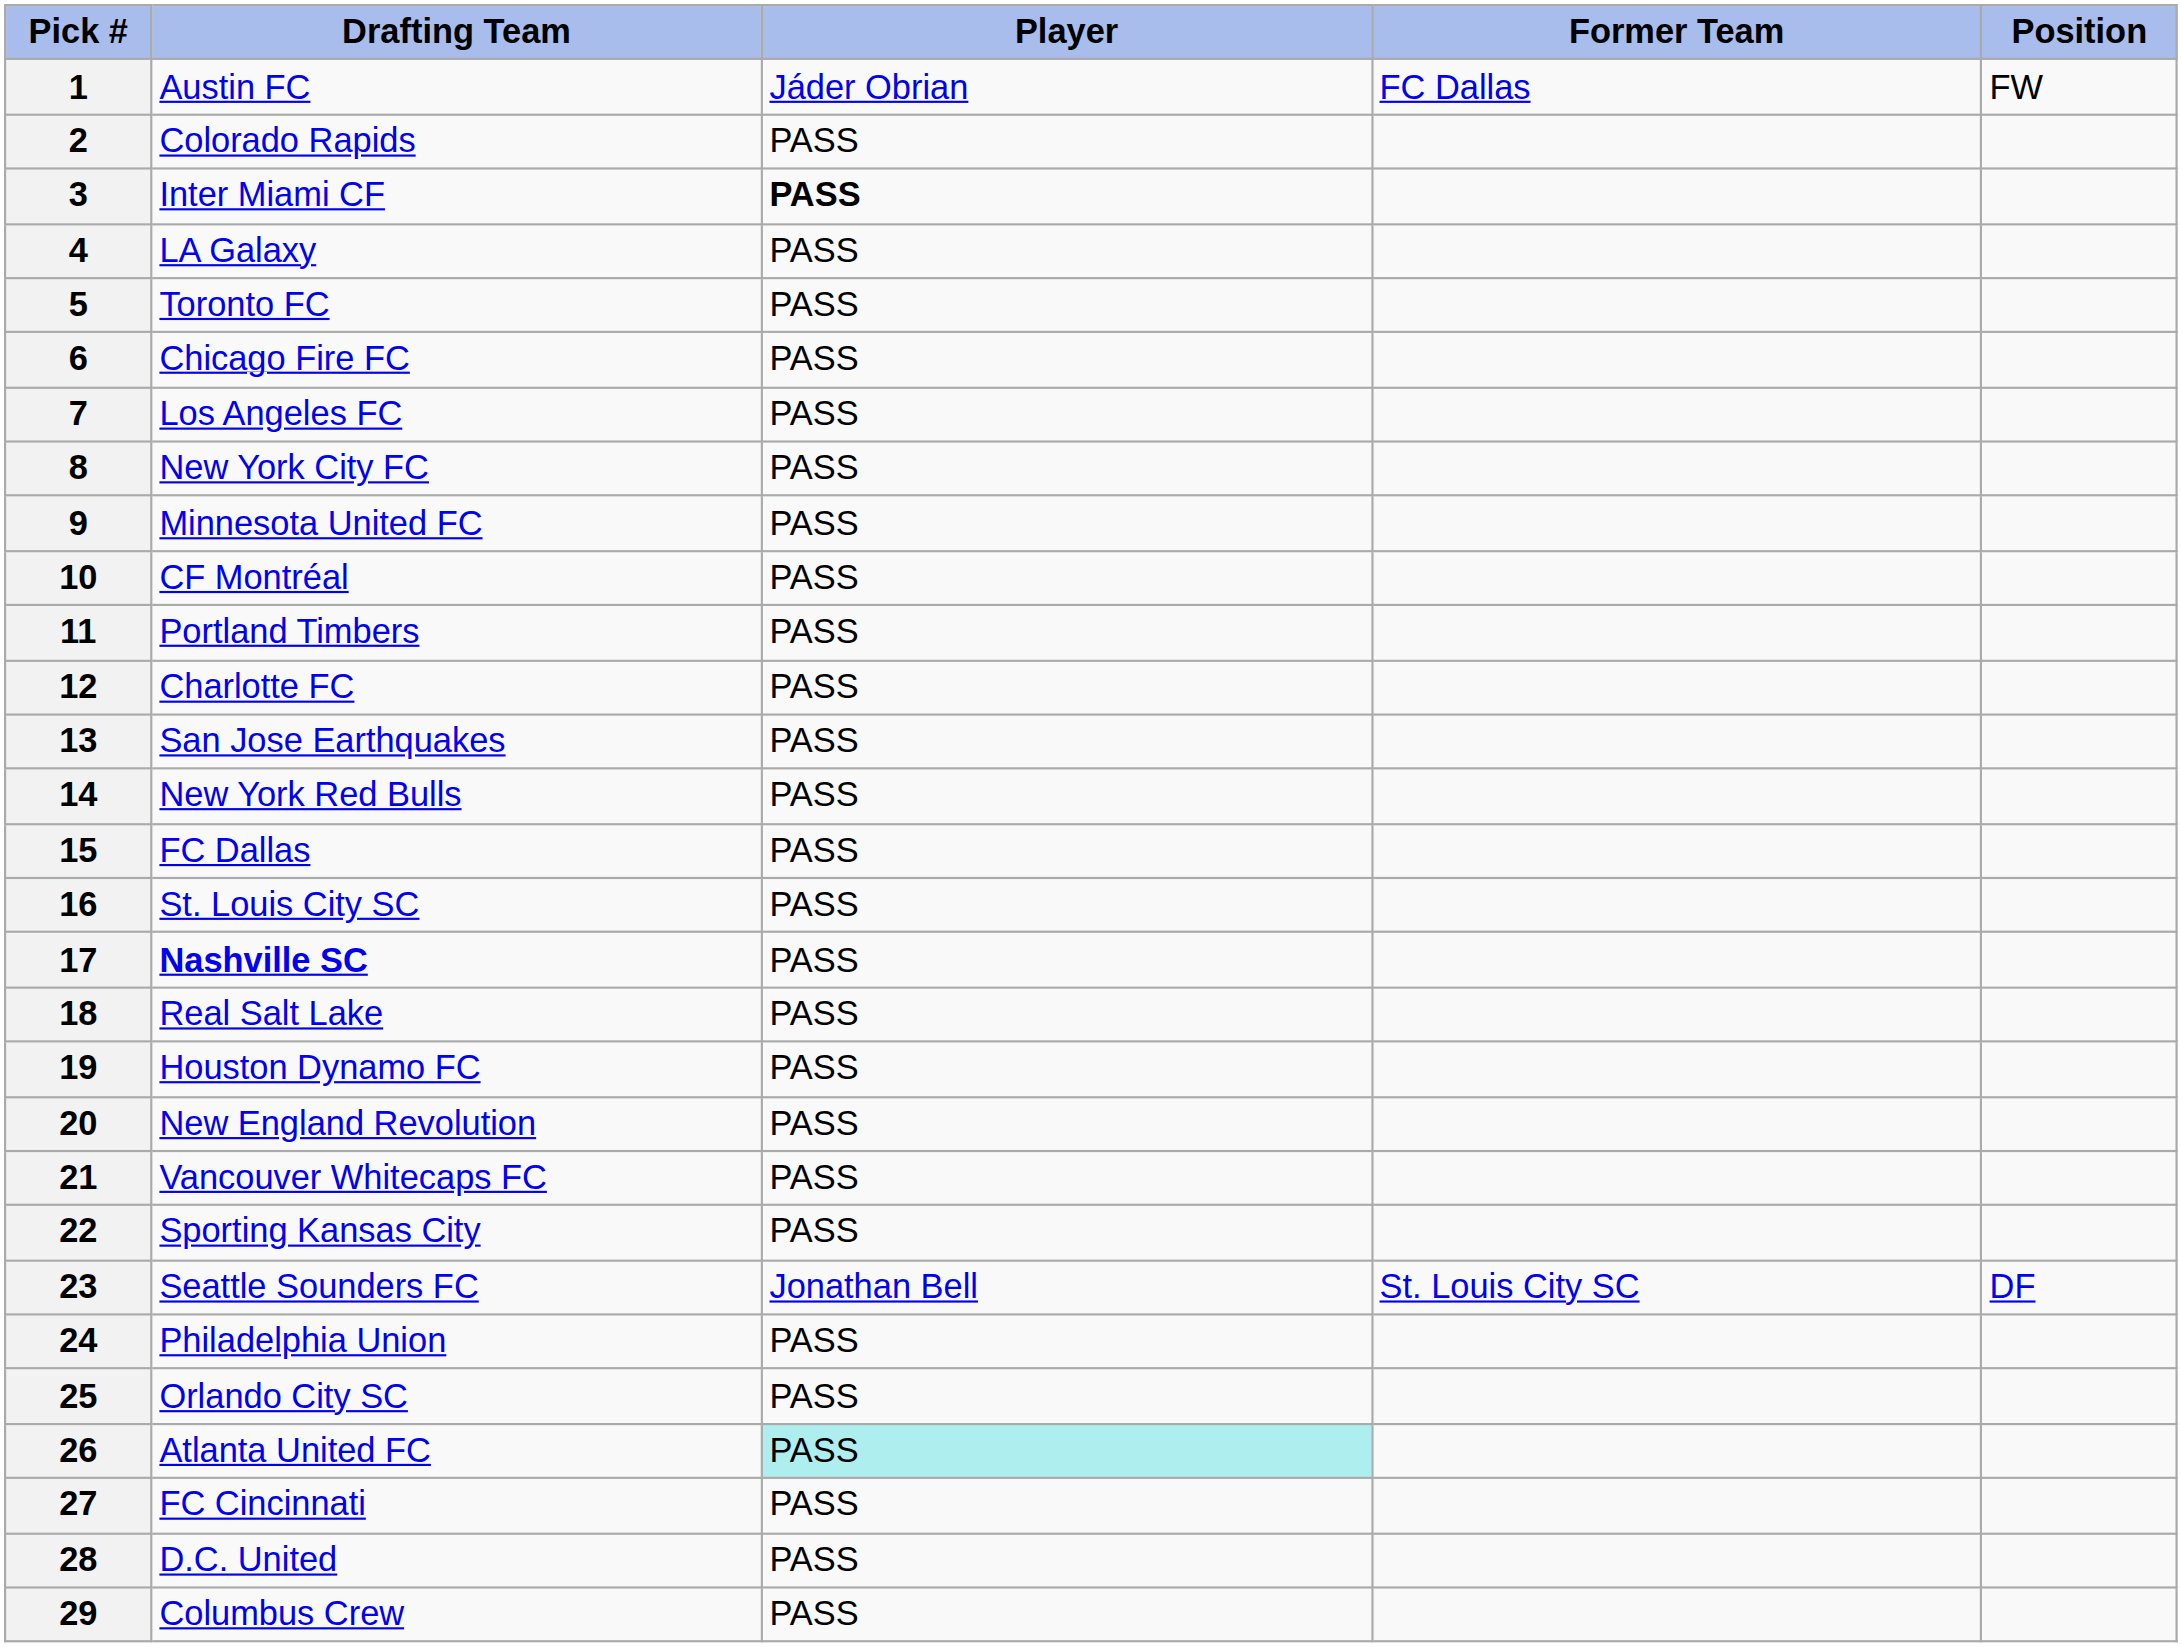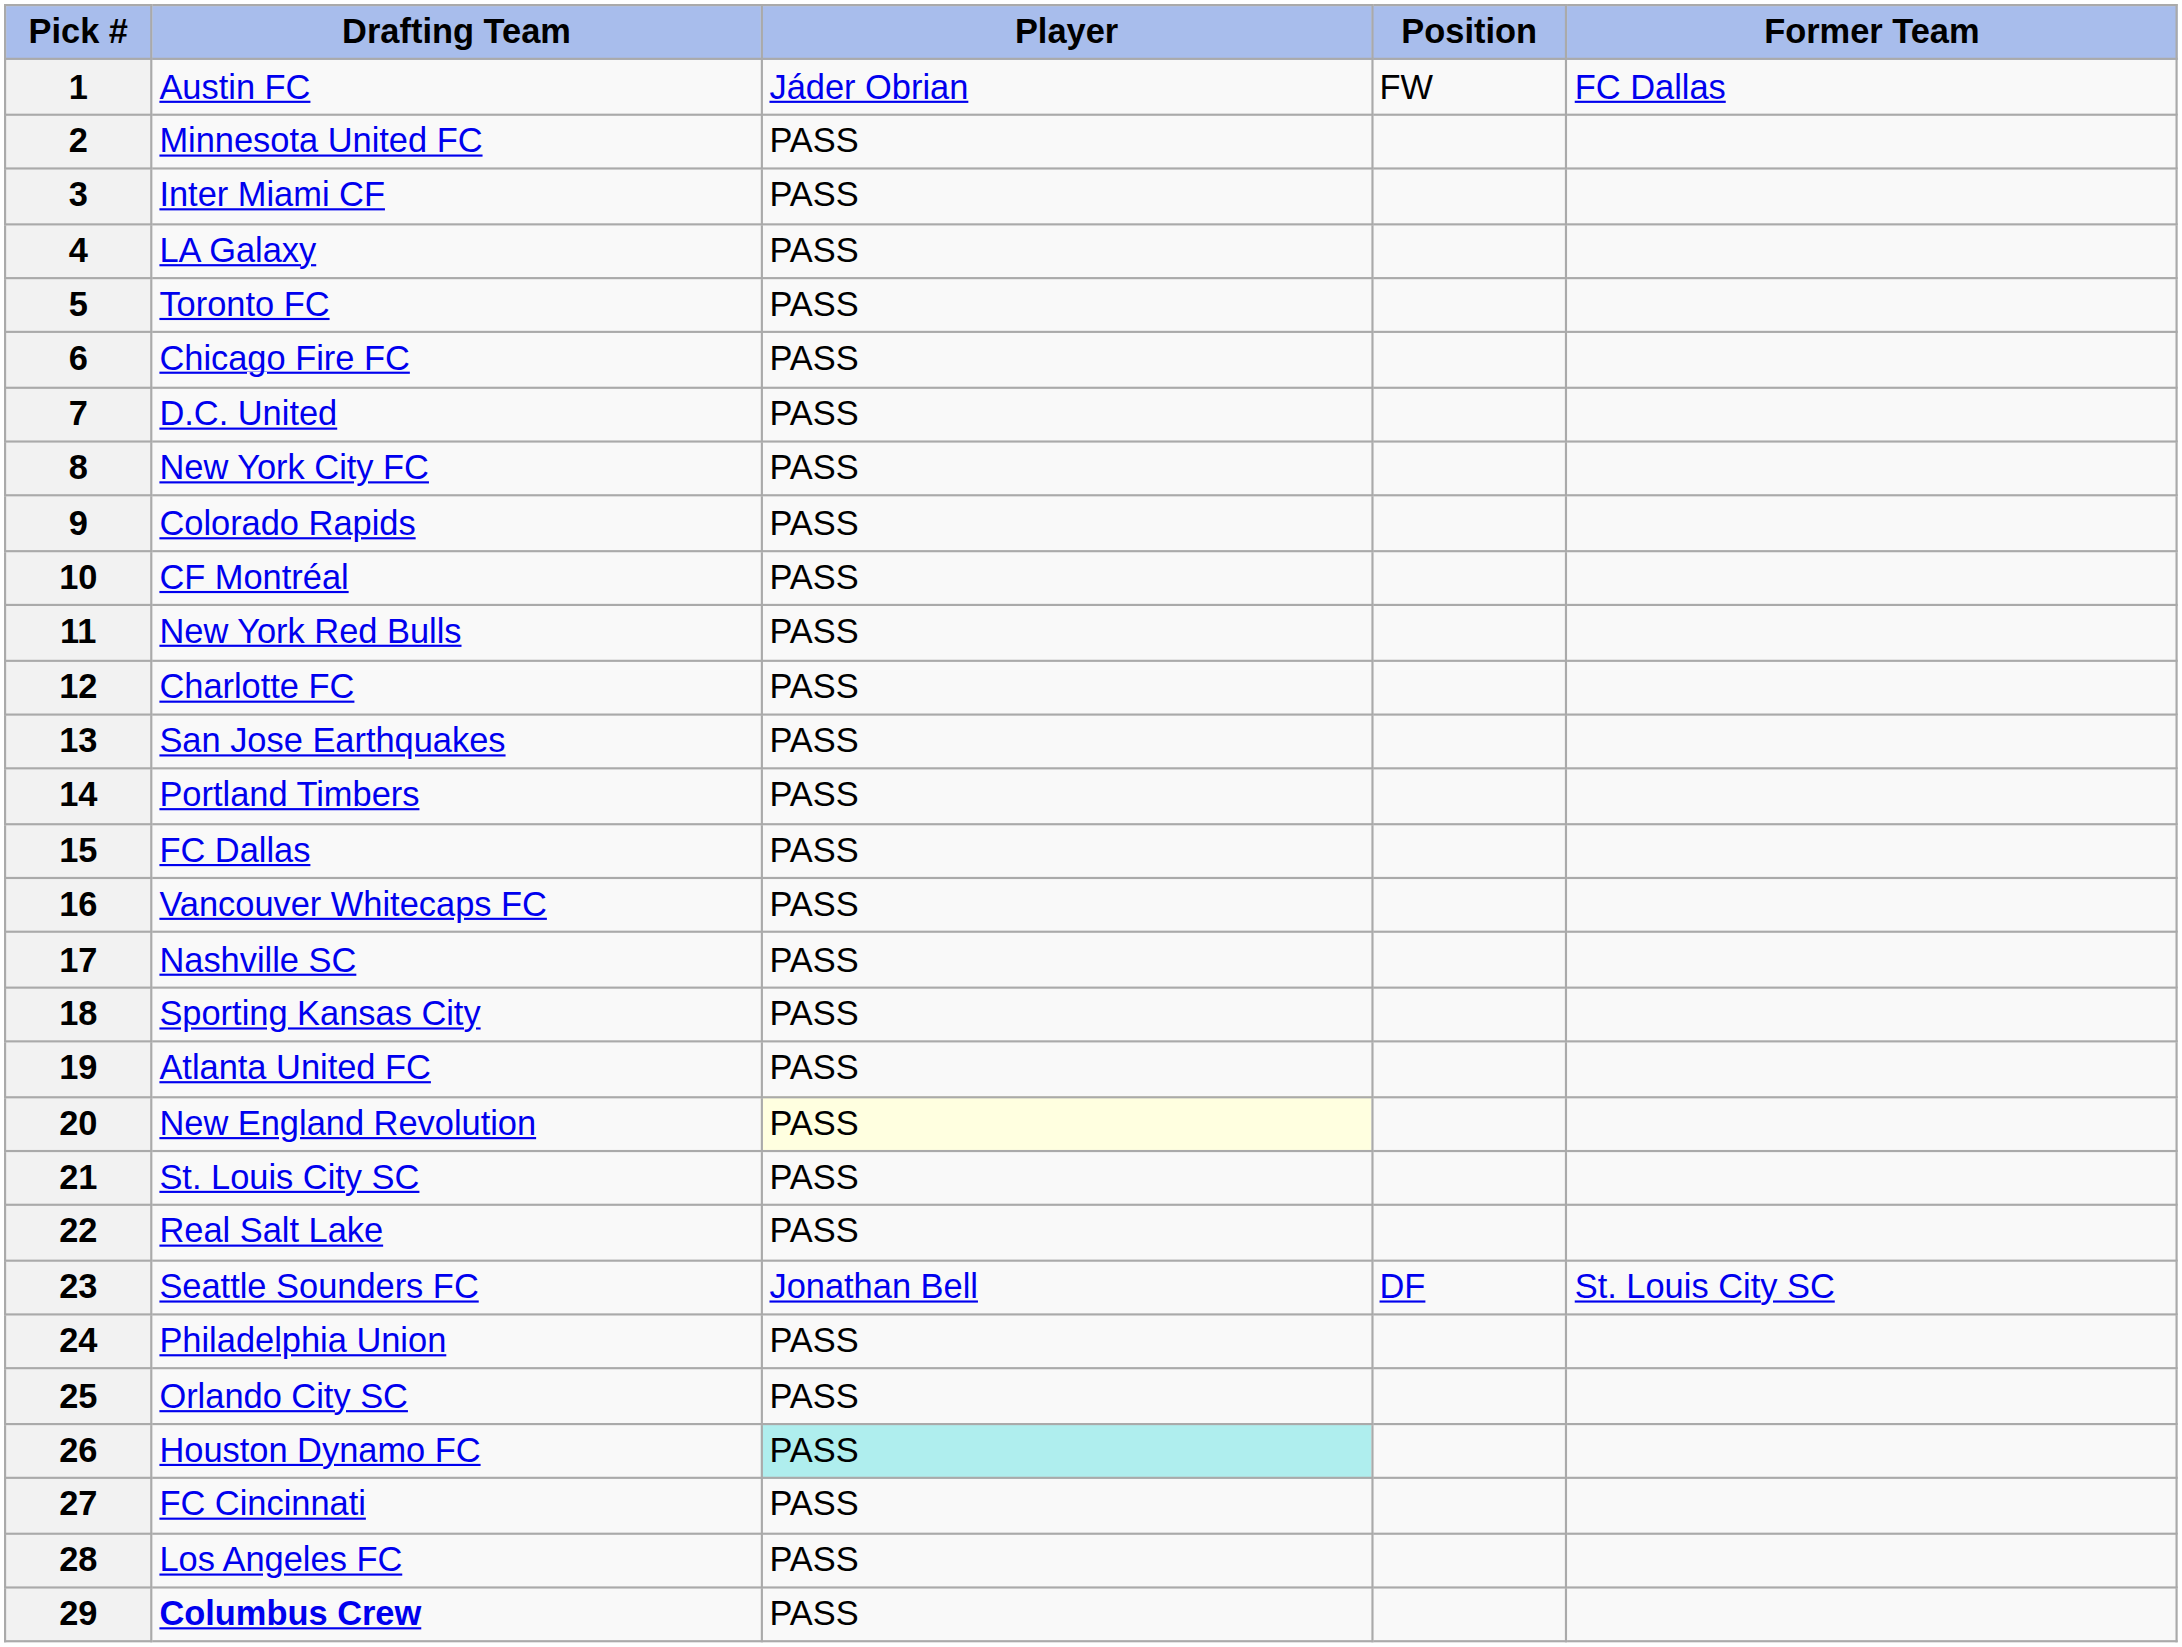 <table class="wikitable sortable" style="width: 80%">
 <tr>
 <th width=6% style="background:#A8BDEC;">Pick #</th>
 <th width=25% style="background:#A8BDEC;">Drafting Team</th>
 <th width=25% style="background:#A8BDEC;">Player</th>
+<th width=8% style="background:#A8BDEC;">Position</th>
 <th width=25% style="background:#A8BDEC;">Former Team</th>
-<th width=8% style="background:#A8BDEC;">Position</th>
 </tr>
 <tr>
 <th>1</th>
 <td><a href='#'>Austin FC</a></td>
 <td> <a href='#'>Jáder Obrian</a></td>
+<td>FW</td>
 <td><a href='#'>FC Dallas</a></td>
-<td>FW</td>
 </tr>
 <tr>
 <th>2</th>
-<td><a href='#'>Colorado Rapids</a></td>
+<td><a href='#'>Minnesota United FC</a></td>
 <td>PASS</td>
 <td></td>
 <td></td>
 </tr>
 <tr>
 <th>3</th>
 <td><a href='#'>Inter Miami CF</a></td>
-<td><strong>PASS</strong></td>
+<td>PASS</td>
 <td></td>
 <td></td>
 </tr>
 <tr>
 <th>4</th>
 <td><a href='#'>LA Galaxy</a></td>
 <td>PASS</td>
 <td></td>
 <td></td>
 </tr>
 <tr>
 <th>5</th>
 <td><a href='#'>Toronto FC</a></td>
 <td>PASS</td>
 <td></td>
 <td></td>
 </tr>
 <tr>
 <th>6</th>
 <td><a href='#'>Chicago Fire FC</a></td>
 <td>PASS</td>
 <td></td>
 <td></td>
 </tr>
 <tr>
 <th>7</th>
-<td><a href='#'>Los Angeles FC</a></td>
+<td><a href='#'>D.C. United</a></td>
 <td>PASS</td>
 <td></td>
 <td></td>
 </tr>
 <tr>
 <th>8</th>
 <td><a href='#'>New York City FC</a></td>
 <td>PASS</td>
 <td></td>
 <td></td>
 </tr>
 <tr>
 <th>9</th>
-<td><a href='#'>Minnesota United FC</a></td>
+<td><a href='#'>Colorado Rapids</a></td>
 <td>PASS</td>
 <td></td>
 <td></td>
 </tr>
 <tr>
 <th>10</th>
 <td><a href='#'>CF Montréal</a></td>
 <td>PASS</td>
 <td></td>
 <td></td>
 </tr>
 <tr>
 <th>11</th>
-<td><a href='#'>Portland Timbers</a></td>
+<td><a href='#'>New York Red Bulls</a></td>
 <td>PASS</td>
 <td></td>
 <td></td>
 </tr>
 <tr>
 <th>12</th>
 <td><a href='#'>Charlotte FC</a></td>
 <td>PASS</td>
 <td></td>
 <td></td>
 </tr>
 <tr>
 <th>13</th>
 <td><a href='#'>San Jose Earthquakes</a></td>
 <td>PASS</td>
 <td></td>
 <td></td>
 </tr>
 <tr>
 <th>14</th>
-<td><a href='#'>New York Red Bulls</a></td>
+<td><a href='#'>Portland Timbers</a></td>
 <td>PASS</td>
 <td></td>
 <td></td>
 </tr>
 <tr>
 <th>15</th>
 <td><a href='#'>FC Dallas</a></td>
 <td>PASS</td>
 <td></td>
 <td></td>
 </tr>
 <tr>
 <th>16</th>
-<td><a href='#'>St. Louis City SC</a></td>
+<td><a href='#'>Vancouver Whitecaps FC</a></td>
 <td>PASS</td>
 <td></td>
 <td></td>
 </tr>
 <tr>
 <th>17</th>
-<td><strong><a href='#'>Nashville SC</a></strong></td>
+<td><a href='#'>Nashville SC</a></td>
 <td>PASS</td>
 <td></td>
 <td></td>
 </tr>
 <tr>
 <th>18</th>
-<td><a href='#'>Real Salt Lake</a></td>
+<td><a href='#'>Sporting Kansas City</a></td>
 <td>PASS</td>
 <td></td>
 <td></td>
 </tr>
 <tr>
 <th>19</th>
-<td><a href='#'>Houston Dynamo FC</a></td>
+<td><a href='#'>Atlanta United FC</a></td>
 <td>PASS</td>
 <td></td>
 <td></td>
 </tr>
 <tr>
 <th>20</th>
 <td><a href='#'>New England Revolution</a></td>
-<td>PASS</td>
+<td style="background: lightyellow;">PASS</td>
 <td></td>
 <td></td>
 </tr>
 <tr>
 <th>21</th>
-<td><a href='#'>Vancouver Whitecaps FC</a></td>
+<td><a href='#'>St. Louis City SC</a></td>
 <td>PASS</td>
 <td></td>
 <td></td>
 </tr>
 <tr>
 <th>22</th>
-<td><a href='#'>Sporting Kansas City</a></td>
+<td><a href='#'>Real Salt Lake</a></td>
 <td>PASS</td>
 <td></td>
 <td></td>
 </tr>
 <tr>
 <th>23</th>
 <td><a href='#'>Seattle Sounders FC</a></td>
 <td> <a href='#'>Jonathan Bell</a></td>
+<td><a href='#'>DF</a></td>
 <td><a href='#'>St. Louis City SC</a></td>
-<td><a href='#'>DF</a></td>
 </tr>
 <tr>
 <th>24</th>
 <td><a href='#'>Philadelphia Union</a></td>
 <td>PASS</td>
 <td></td>
 <td></td>
 </tr>
 <tr>
 <th>25</th>
 <td><a href='#'>Orlando City SC</a></td>
 <td>PASS</td>
 <td></td>
 <td></td>
 </tr>
 <tr>
 <th>26</th>
-<td><a href='#'>Atlanta United FC</a></td>
+<td><a href='#'>Houston Dynamo FC</a></td>
 <td style="background: paleturquoise;">PASS</td>
 <td></td>
 <td></td>
 </tr>
 <tr>
 <th>27</th>
 <td><a href='#'>FC Cincinnati</a></td>
 <td>PASS</td>
 <td></td>
 <td></td>
 </tr>
 <tr>
 <th>28</th>
-<td><a href='#'>D.C. United</a></td>
+<td><a href='#'>Los Angeles FC</a></td>
 <td>PASS</td>
 <td></td>
 <td></td>
 </tr>
 <tr>
 <th>29</th>
-<td><a href='#'>Columbus Crew</a></td>
+<td><strong><a href='#'>Columbus Crew</a></strong></td>
 <td>PASS</td>
 <td></td>
 <td></td>
 </tr>
 </table>
